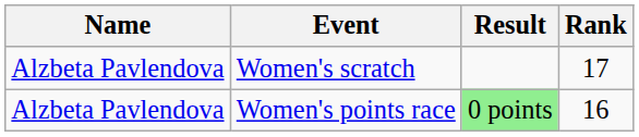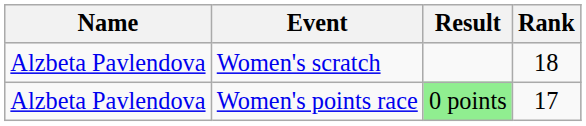 <table class="wikitable sortable">
 <tr>
 <th>Name</th>
 <th>Event</th>
 <th>Result</th>
 <th>Rank</th>
 </tr>
 <tr>
 <td><a href='#'>Alzbeta Pavlendova</a></td>
 <td><a href='#'>Women's scratch</a></td>
 <td></td>
-<td align=center>17</td>
+<td align=center>18</td>
 </tr>
 <tr>
 <td><a href='#'>Alzbeta Pavlendova</a></td>
 <td><a href='#'>Women's points race</a></td>
 <td style="background: lightgreen;">0 points</td>
-<td align=center>16</td>
+<td align=center>17</td>
 </tr>
 </table>
